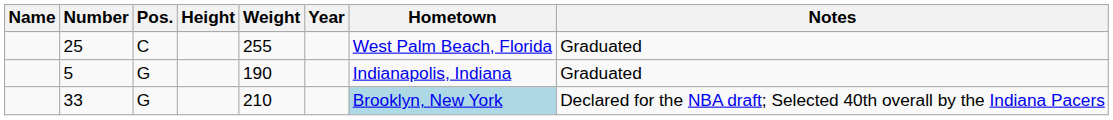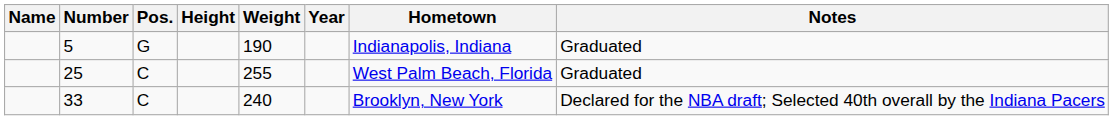 <table class="wikitable sortable" border="1">
 <tr>
 <th>Name</th>
 <th>Number</th>
 <th>Pos.</th>
 <th>Height</th>
 <th>Weight</th>
 <th>Year</th>
 <th>Hometown</th>
 <th class="unsortable">Notes</th>
 </tr>
 <tr>
 <td></td>
+<td>5</td>
+<td>G</td>
+<td></td>
+<td>190</td>
+<td></td>
+<td><a href='#'>Indianapolis, Indiana</a></td>
+<td>Graduated</td>
+</tr>
+<tr>
+<td></td>
 <td>25</td>
 <td>C</td>
 <td></td>
 <td>255</td>
 <td></td>
 <td><a href='#'>West Palm Beach, Florida</a></td>
 <td>Graduated</td>
 </tr>
 <tr>
 <td></td>
-<td>5</td>
-<td>G</td>
+<td>33</td>
+<td>C</td>
 <td></td>
-<td>190</td>
+<td>240</td>
 <td></td>
-<td><a href='#'>Indianapolis, Indiana</a></td>
-<td>Graduated</td>
-</tr>
-<tr>
-<td></td>
-<td>33</td>
-<td>G</td>
-<td></td>
-<td>210</td>
-<td></td>
-<td style="background: lightblue;"><a href='#'>Brooklyn, New York</a></td>
+<td><a href='#'>Brooklyn, New York</a></td>
 <td>Declared for the <a href='#'>NBA draft</a>; Selected 40th overall by the <a href='#'>Indiana Pacers</a></td>
 </tr>
 </table>
